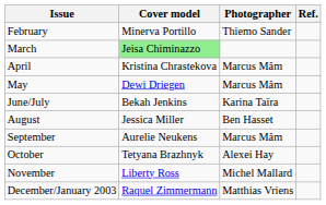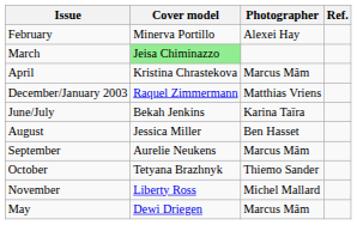 <table class="wikitable">
 <tr>
 <th>Issue</th>
 <th>Cover model</th>
 <th>Photographer</th>
 <th>Ref.</th>
 </tr>
 <tr>
 <td>February</td>
 <td>Minerva Portillo</td>
-<td>Thiemo Sander</td>
+<td>Alexei Hay</td>
 <td></td>
 </tr>
 <tr>
 <td>March</td>
 <td style="background: lightgreen;">Jeisa Chiminazzo</td>
 <td></td>
 <td></td>
 </tr>
 <tr>
 <td>April</td>
 <td>Kristina Chrastekova</td>
 <td>Marcus Mâm</td>
 <td></td>
 </tr>
 <tr>
-<td>May</td>
-<td><a href='#'>Dewi Driegen</a></td>
-<td>Marcus Mâm</td>
+<td>December/January 2003</td>
+<td><a href='#'>Raquel Zimmermann</a></td>
+<td>Matthias Vriens</td>
 <td></td>
 </tr>
 <tr>
 <td>June/July</td>
 <td>Bekah Jenkins</td>
 <td>Karina Taïra</td>
 <td></td>
 </tr>
 <tr>
 <td>August</td>
 <td>Jessica Miller</td>
 <td>Ben Hasset</td>
 <td></td>
 </tr>
 <tr>
 <td>September</td>
 <td>Aurelie Neukens</td>
 <td>Marcus Mâm</td>
 <td></td>
 </tr>
 <tr>
 <td>October</td>
 <td>Tetyana Brazhnyk</td>
-<td>Alexei Hay</td>
+<td>Thiemo Sander</td>
 <td></td>
 </tr>
 <tr>
 <td>November</td>
 <td><a href='#'>Liberty Ross</a></td>
 <td>Michel Mallard</td>
 <td></td>
 </tr>
 <tr>
-<td>December/January 2003</td>
-<td><a href='#'>Raquel Zimmermann</a></td>
-<td>Matthias Vriens</td>
+<td>May</td>
+<td><a href='#'>Dewi Driegen</a></td>
+<td>Marcus Mâm</td>
 <td></td>
 </tr>
 </table>
